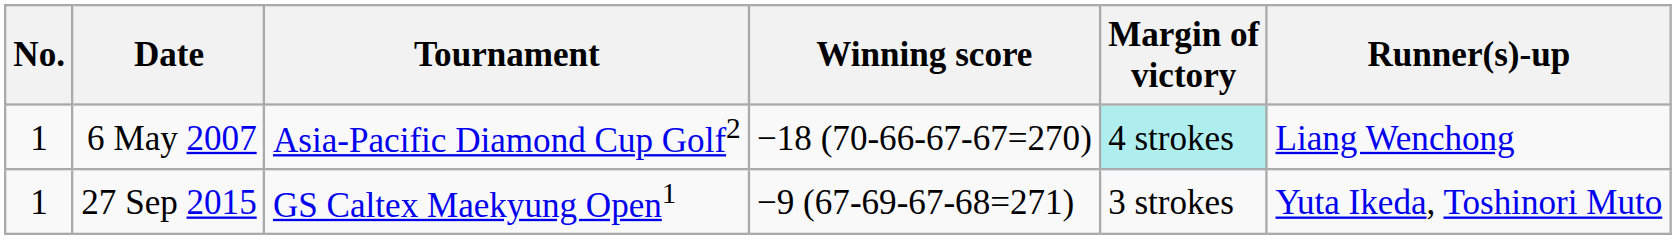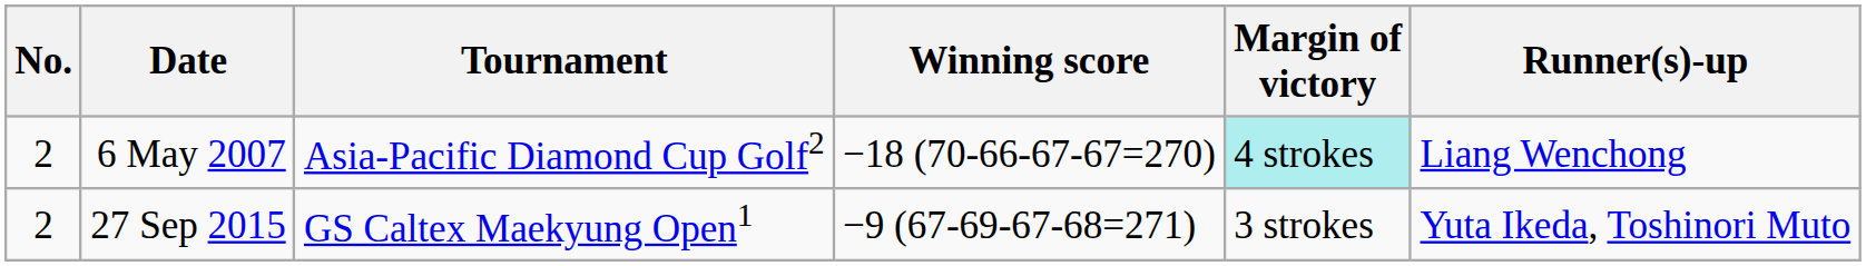 <table class="wikitable" style="font-size:95%;">
 <tr>
 <th>No.</th>
 <th>Date</th>
 <th>Tournament</th>
 <th>Winning score</th>
 <th>Margin of<br>victory</th>
 <th>Runner(s)-up</th>
 </tr>
 <tr>
-<td align=center>1</td>
+<td align=center>2</td>
 <td align=right>6 May <a href='#'>2007</a></td>
 <td><a href='#'>Asia-Pacific Diamond Cup Golf</a><sup>2</sup></td>
 <td>−18 (70-66-67-67=270)</td>
 <td style="background: paleturquoise;">4 strokes</td>
 <td> <a href='#'>Liang Wenchong</a></td>
 </tr>
 <tr>
-<td align=center>1</td>
+<td align=center>2</td>
 <td align=right>27 Sep <a href='#'>2015</a></td>
 <td><a href='#'>GS Caltex Maekyung Open</a><sup>1</sup></td>
 <td>−9 (67-69-67-68=271)</td>
 <td>3 strokes</td>
 <td> <a href='#'>Yuta Ikeda</a>,  <a href='#'>Toshinori Muto</a></td>
 </tr>
 </table>
